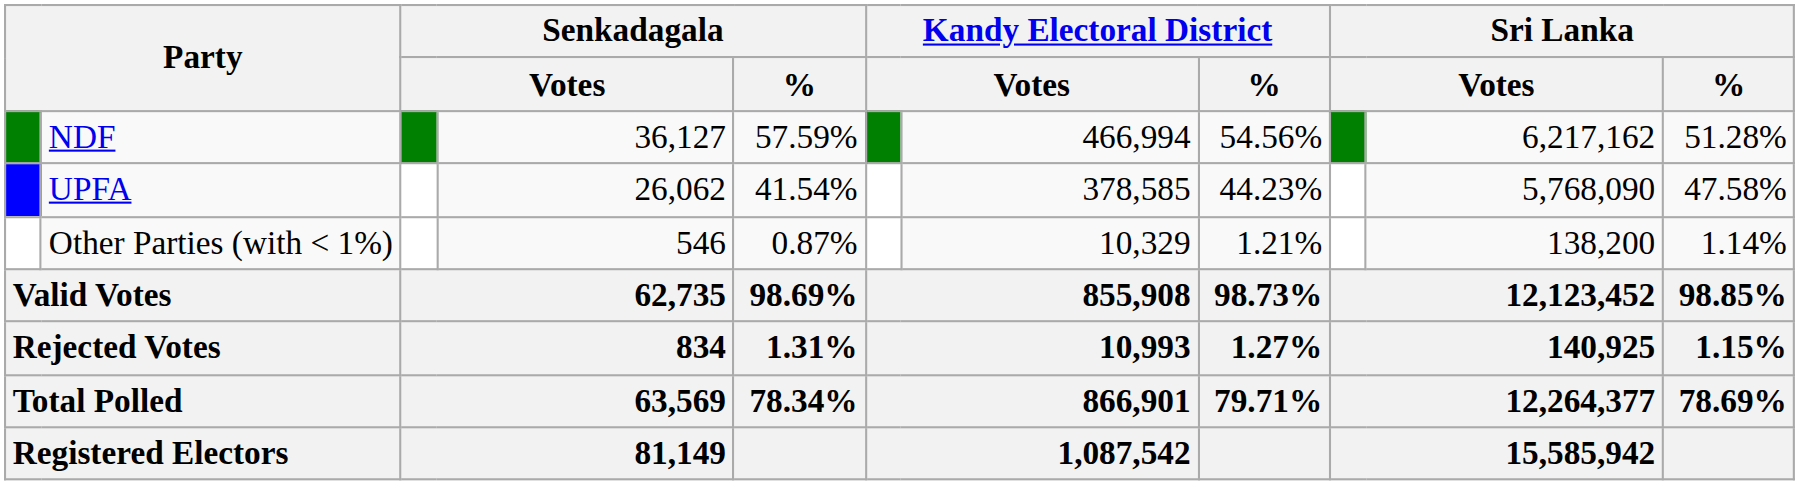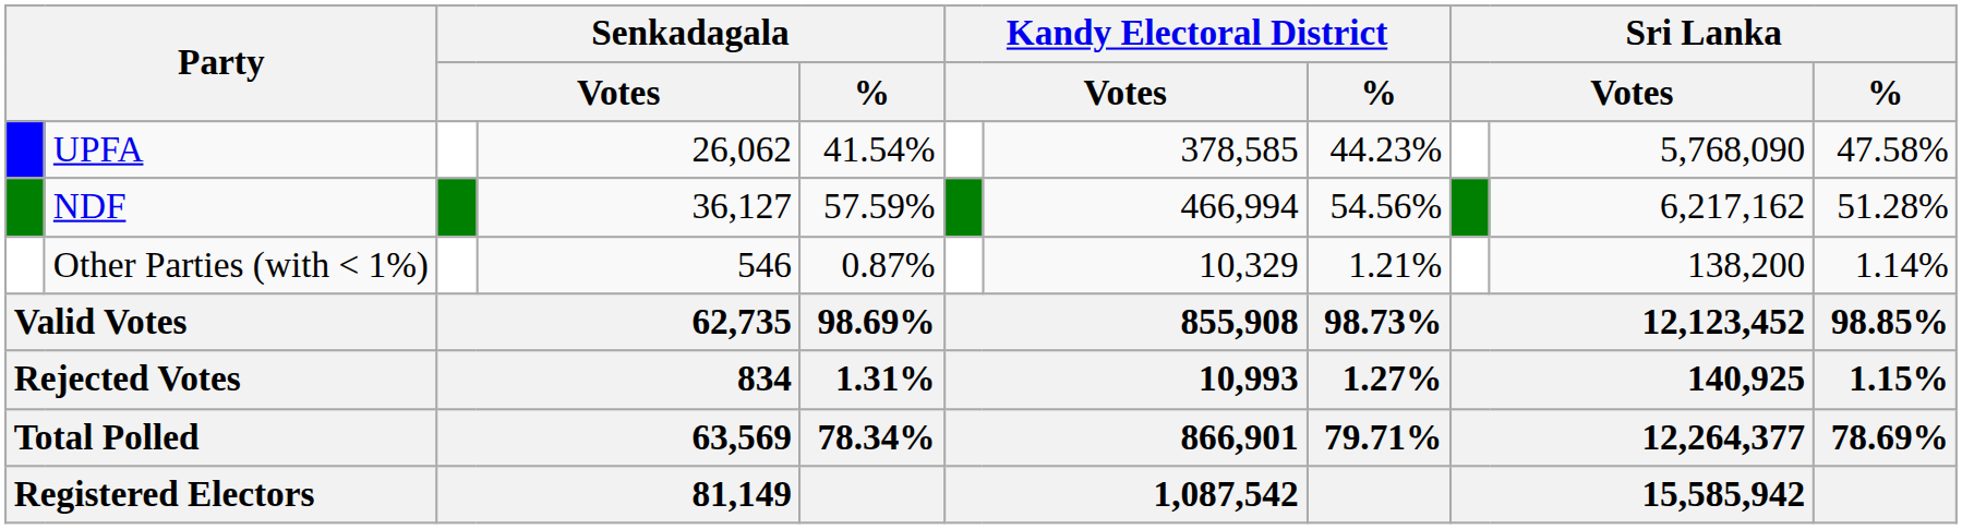 <table class="wikitable">
 <tr>
 <th colspan="2" width="144px"rowspan="2">Party</th>
 <th colspan="3" width="216px">Senkadagala</th>
 <th colspan="3" width="216px"><a href='#'>Kandy Electoral District</a></th>
 <th colspan="3" width="216px">Sri Lanka</th>
 </tr>
 <tr>
 <th colspan="2" width="144px">Votes</th>
 <th>%</th>
 <th colspan="2" width="144px">Votes</th>
 <th>%</th>
 <th colspan="2" width="144px">Votes</th>
 <th>%</th>
 </tr>
 <tr>
+<td style="background-color:blue;" width="10px"></td>
+<td style="text-align:left;"><a href='#'>UPFA</a></td>
+<td style="background-color:white;" width="10px"></td>
+<td style="text-align:right;">26,062</td>
+<td style="text-align:right;">41.54%</td>
+<td style="background-color:white;" width="10px"></td>
+<td style="text-align:right;">378,585</td>
+<td style="text-align:right;">44.23%</td>
+<td style="background-color:white;" width="10px"></td>
+<td style="text-align:right;">5,768,090</td>
+<td style="text-align:right;">47.58%</td>
+</tr>
+<tr>
 <td style="background-color:green;" width="10px"></td>
 <td style="text-align:left;"><a href='#'>NDF</a></td>
 <td style="background-color:green;" width="10px"></td>
 <td style="text-align:right;">36,127</td>
 <td style="text-align:right;">57.59%</td>
 <td style="background-color:green;" width="10px"></td>
 <td style="text-align:right;">466,994</td>
 <td style="text-align:right;">54.56%</td>
 <td style="background-color:green;" width="10px"></td>
 <td style="text-align:right;">6,217,162</td>
 <td style="text-align:right;">51.28%</td>
-</tr>
-<tr>
-<td style="background-color:blue;" width="10px"></td>
-<td style="text-align:left;"><a href='#'>UPFA</a></td>
-<td style="background-color:white;" width="10px"></td>
-<td style="text-align:right;">26,062</td>
-<td style="text-align:right;">41.54%</td>
-<td style="background-color:white;" width="10px"></td>
-<td style="text-align:right;">378,585</td>
-<td style="text-align:right;">44.23%</td>
-<td style="background-color:white;" width="10px"></td>
-<td style="text-align:right;">5,768,090</td>
-<td style="text-align:right;">47.58%</td>
 </tr>
 <tr>
 <td style="background-color:white;" width="10px"></td>
 <td style="text-align:left;">Other Parties (with < 1%)</td>
 <td style="background-color:white;" width="10px"></td>
 <td style="text-align:right;">546</td>
 <td style="text-align:right;">0.87%</td>
 <td style="background-color:white;" width="10px"></td>
 <td style="text-align:right;">10,329</td>
 <td style="text-align:right;">1.21%</td>
 <td style="background-color:white;" width="10px"></td>
 <td style="text-align:right;">138,200</td>
 <td style="text-align:right;">1.14%</td>
 </tr>
 <tr>
 <th colspan="2" width="144px"style="text-align:left;">Valid Votes</th>
 <th style="text-align:right;"colspan="2" width="144px">62,735</th>
 <th style="text-align:right;">98.69%</th>
 <th style="text-align:right;"colspan="2" width="144px">855,908</th>
 <th style="text-align:right;">98.73%</th>
 <th style="text-align:right;"colspan="2" width="144px">12,123,452</th>
 <th style="text-align:right;">98.85%</th>
 </tr>
 <tr>
 <th colspan="2" width="144px"style="text-align:left;">Rejected Votes</th>
 <th style="text-align:right;"colspan="2" width="144px">834</th>
 <th style="text-align:right;">1.31%</th>
 <th style="text-align:right;"colspan="2" width="144px">10,993</th>
 <th style="text-align:right;">1.27%</th>
 <th style="text-align:right;"colspan="2" width="144px">140,925</th>
 <th style="text-align:right;">1.15%</th>
 </tr>
 <tr>
 <th colspan="2" width="144px"style="text-align:left;">Total Polled</th>
 <th style="text-align:right;"colspan="2" width="144px">63,569</th>
 <th style="text-align:right;">78.34%</th>
 <th style="text-align:right;"colspan="2" width="144px">866,901</th>
 <th style="text-align:right;">79.71%</th>
 <th style="text-align:right;"colspan="2" width="144px">12,264,377</th>
 <th style="text-align:right;">78.69%</th>
 </tr>
 <tr>
 <th colspan="2" width="144px"style="text-align:left;">Registered Electors</th>
 <th style="text-align:right;"colspan="2" width="144px">81,149</th>
 <th></th>
 <th style="text-align:right;"colspan="2" width="144px">1,087,542</th>
 <th></th>
 <th style="text-align:right;"colspan="2" width="144px">15,585,942</th>
 <th></th>
 </tr>
 </table>
